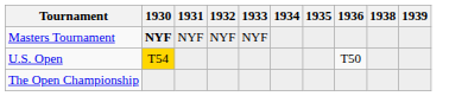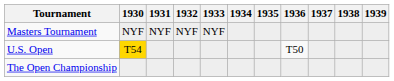 <table class="wikitable" style="font-size:95%;text-align:center;">
 <tr>
 <th>Tournament</th>
 <th>1930</th>
 <th>1931</th>
 <th>1932</th>
 <th>1933</th>
 <th>1934</th>
 <th>1935</th>
 <th>1936</th>
+<th>1937</th>
 <th>1938</th>
 <th>1939</th>
 </tr>
 <tr>
 <td align=left><a href='#'>Masters Tournament</a></td>
-<td style="background:#eeeeee;"><strong>NYF</strong></td>
 <td style="background:#eeeeee;">NYF</td>
 <td style="background:#eeeeee;">NYF</td>
 <td style="background:#eeeeee;">NYF</td>
+<td style="background:#eeeeee;">NYF</td>
+<td style="background:#eeeeee;"></td>
 <td style="background:#eeeeee;"></td>
 <td style="background:#eeeeee;"></td>
 <td style="background:#eeeeee;"></td>
 <td style="background:#eeeeee;"></td>
 <td style="background:#eeeeee;"></td>
 </tr>
 <tr>
 <td align=left><a href='#'>U.S. Open</a></td>
 <td style="background: gold;">T54</td>
 <td style="background:#eeeeee;"></td>
 <td style="background:#eeeeee;"></td>
 <td style="background:#eeeeee;"></td>
 <td style="background:#eeeeee;"></td>
 <td style="background:#eeeeee;"></td>
 <td>T50</td>
 <td style="background:#eeeeee;"></td>
 <td style="background:#eeeeee;"></td>
+<td style="background:#eeeeee;"></td>
 </tr>
 <tr>
 <td align=left><a href='#'>The Open Championship</a></td>
 <td style="background:#eeeeee;"></td>
 <td style="background:#eeeeee;"></td>
 <td style="background:#eeeeee;"></td>
 <td style="background:#eeeeee;"></td>
 <td style="background:#eeeeee;"></td>
 <td style="background:#eeeeee;"></td>
 <td style="background:#eeeeee;"></td>
 <td style="background:#eeeeee;"></td>
 <td style="background:#eeeeee;"></td>
+<td style="background:#eeeeee;"></td>
 </tr>
 </table>
